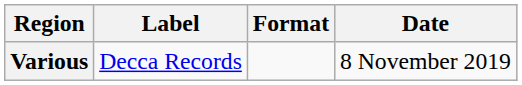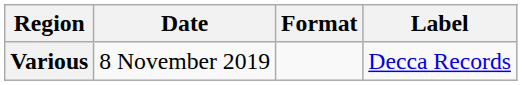 <table class="wikitable plainrowheaders">
 <tr>
 <th>Region</th>
+<th>Date</th>
+<th>Format</th>
 <th>Label</th>
-<th>Format</th>
-<th>Date</th>
 </tr>
 <tr>
 <th scope="row">Various</th>
+<td>8 November 2019</td>
+<td></td>
 <td><a href='#'>Decca Records</a></td>
-<td></td>
-<td>8 November 2019</td>
 </tr>
 </table>
